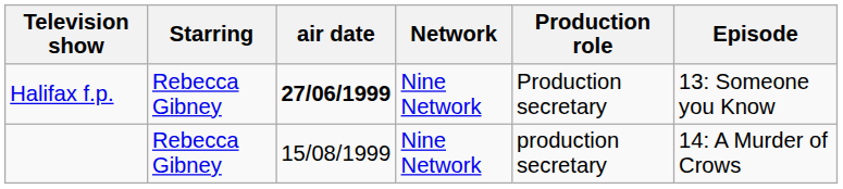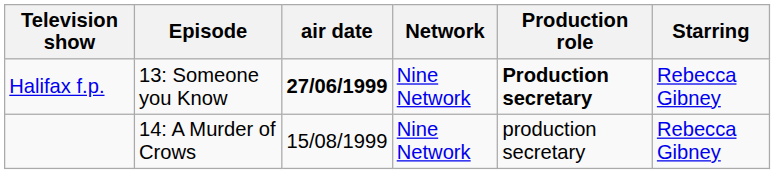 <table class="wikitable">
 <tr>
 <th>Television show</th>
-<th>Starring</th>
+<th>Episode</th>
 <th>air date</th>
 <th>Network</th>
 <th>Production role</th>
-<th>Episode</th>
+<th>Starring</th>
 </tr>
 <tr>
 <td><a href='#'>Halifax f.p.</a></td>
-<td><a href='#'>Rebecca Gibney</a></td>
+<td>13: Someone you Know</td>
 <td><strong>27/06/1999</strong></td>
 <td><a href='#'>Nine Network</a></td>
-<td>Production secretary</td>
-<td>13: Someone you Know</td>
+<td><strong>Production secretary</strong></td>
+<td><a href='#'>Rebecca Gibney</a></td>
 </tr>
 <tr>
 <td></td>
-<td><a href='#'>Rebecca Gibney</a></td>
+<td>14: A Murder of Crows</td>
 <td>15/08/1999</td>
 <td><a href='#'>Nine Network</a></td>
 <td>production secretary</td>
-<td>14: A Murder of Crows</td>
+<td><a href='#'>Rebecca Gibney</a></td>
 </tr>
 </table>
